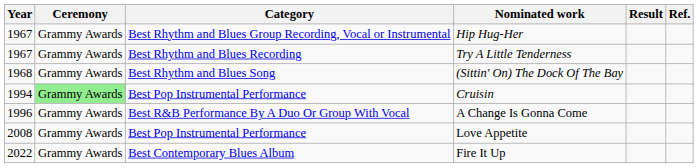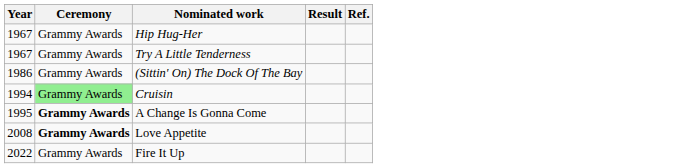 <table class="wikitable Sortable">
 <tr>
 <th>Year</th>
 <th>Ceremony</th>
-<th>Category</th>
 <th>Nominated work</th>
 <th>Result</th>
 <th>Ref.</th>
 </tr>
 <tr>
 <td>1967</td>
 <td>Grammy Awards</td>
-<td><a href='#'>Best Rhythm and Blues Group Recording, Vocal or Instrumental</a></td>
 <td><em>Hip Hug-Her</em></td>
 <td></td>
 <td style="text-align:center;"></td>
 </tr>
 <tr>
 <td>1967</td>
 <td>Grammy Awards</td>
-<td><a href='#'>Best Rhythm and Blues Recording</a></td>
 <td><em>Try A Little Tenderness</em></td>
 <td></td>
 <td style="text-align:center;"></td>
 </tr>
 <tr>
-<td>1968</td>
+<td>1986</td>
 <td>Grammy Awards</td>
-<td><a href='#'>Best Rhythm and Blues Song</a></td>
 <td><em>(Sittin' On) The Dock Of The Bay</em></td>
 <td></td>
 <td style="text-align:center;"></td>
 </tr>
 <tr>
 <td>1994</td>
 <td style="background: lightgreen;">Grammy Awards</td>
-<td><a href='#'>Best Pop Instrumental Performance</a></td>
 <td><em>Cruisin<strong></td>
 <td></td>
 <td style="text-align:center;"></td>
 </tr>
 <tr>
-<td>1996</td>
-<td>Grammy Awards</td>
-<td><a href='#'>Best R&B Performance By A Duo Or Group With Vocal</a></td>
+<td>1995</td>
+<td><strong>Grammy Awards</strong></td>
 <td></em>A Change Is Gonna Come<em></td>
 <td></td>
 <td style="text-align:center;"></td>
 </tr>
 <tr>
 <td>2008</td>
-<td>Grammy Awards</td>
-<td><a href='#'>Best Pop Instrumental Performance</a></td>
+<td><strong>Grammy Awards</strong></td>
 <td></em>Love Appetite<em></td>
 <td></td>
 <td style="text-align:center;"></td>
 </tr>
 <tr>
 <td>2022</td>
 <td>Grammy Awards</td>
-<td><a href='#'>Best Contemporary Blues Album</a></td>
 <td></em>Fire It Up<em></td>
 <td></td>
 <td style="text-align:center;"></td>
 </tr>
 </table>
